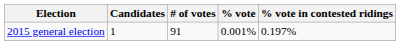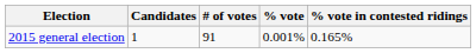 <table class="wikitable">
 <tr>
 <th>Election</th>
 <th>Candidates</th>
 <th># of votes</th>
 <th>% vote</th>
 <th>% vote in contested ridings</th>
 </tr>
 <tr>
 <td><a href='#'>2015 general election</a></td>
 <td>1 </td>
 <td>91</td>
 <td>0.001%</td>
-<td>0.197% </td>
+<td>0.165% </td>
 </tr>
 </table>
